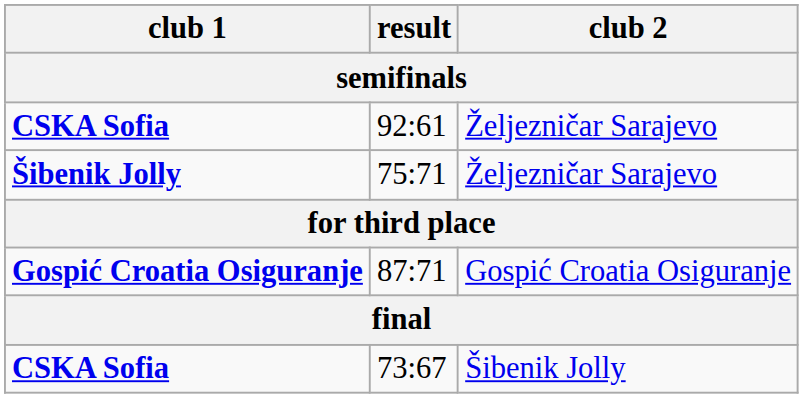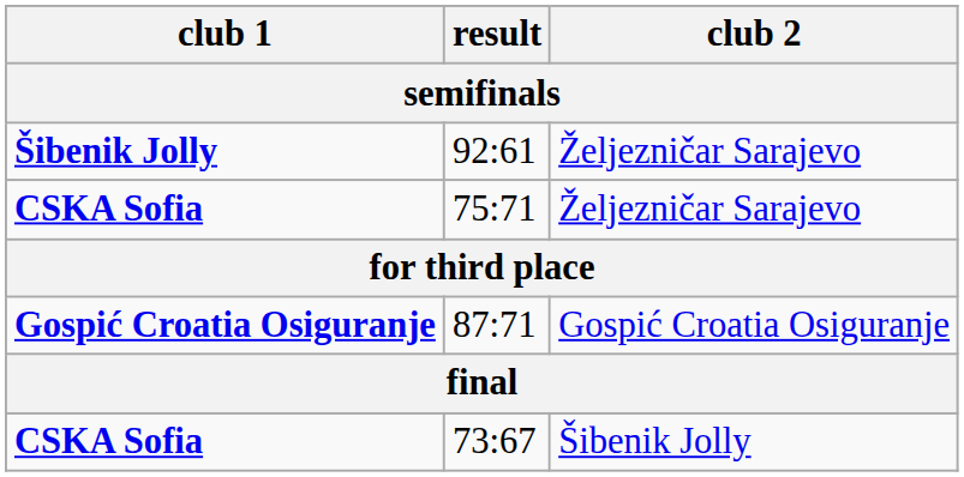 <table class="wikitable">
 <tr>
 <th>club 1</th>
 <th>result</th>
 <th>club 2</th>
 </tr>
 <tr>
 <th colspan="3">semifinals</th>
 </tr>
 <tr>
-<td> <strong><a href='#'>CSKA Sofia</a></strong></td>
+<td> <strong><a href='#'>Šibenik Jolly</a></strong></td>
 <td>92:61</td>
 <td> <a href='#'>Željezničar Sarajevo</a></td>
 </tr>
 <tr>
-<td> <strong><a href='#'>Šibenik Jolly</a></strong></td>
+<td> <strong><a href='#'>CSKA Sofia</a></strong></td>
 <td>75:71</td>
 <td> <a href='#'>Željezničar Sarajevo</a></td>
 </tr>
 <tr>
 <th colspan="3">for third place</th>
 </tr>
 <tr>
 <td> <strong><a href='#'>Gospić Croatia Osiguranje</a></strong></td>
 <td>87:71</td>
 <td> <a href='#'>Gospić Croatia Osiguranje</a></td>
 </tr>
 <tr>
 <th colspan="3">final</th>
 </tr>
 <tr>
 <td> <strong><a href='#'>CSKA Sofia</a></strong></td>
 <td>73:67</td>
 <td> <a href='#'>Šibenik Jolly</a></td>
 </tr>
 </table>
